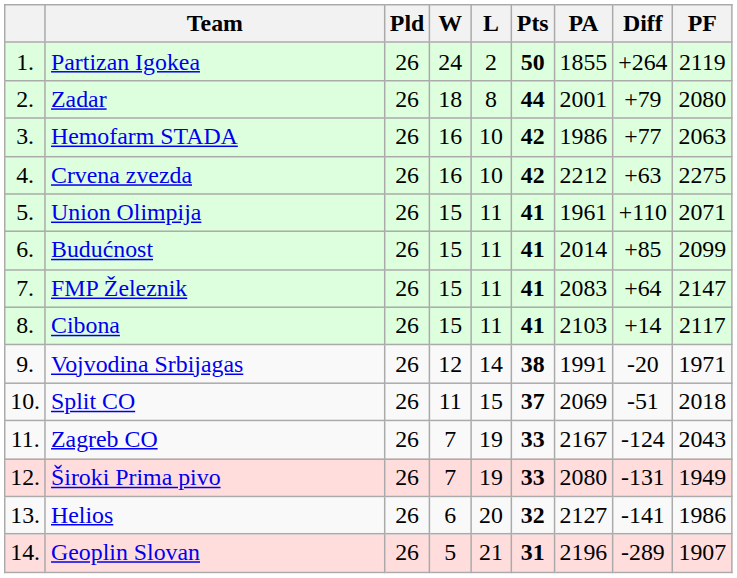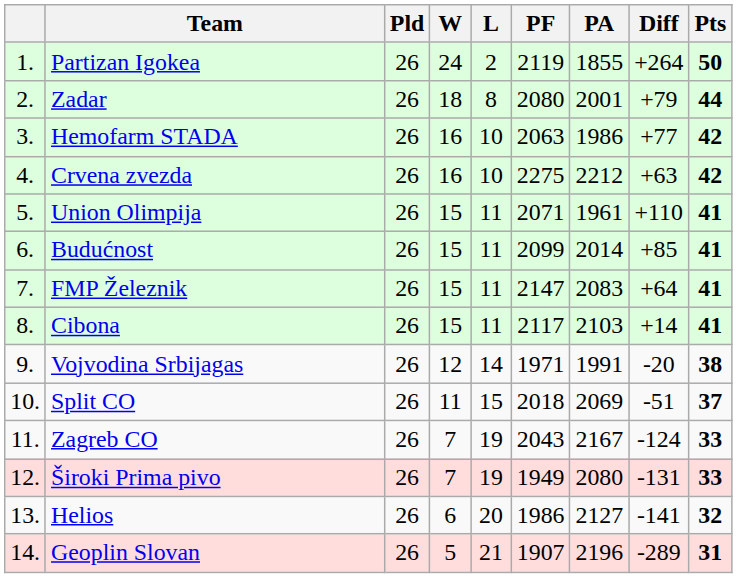 <table class="wikitable sortable" style="text-align:center">
 <tr>
 <th width=15></th>
 <th width=220>Team</th>
 <th width=20>Pld</th>
 <th width=20>W</th>
 <th width=20>L</th>
-<th width=20>Pts</th>
+<th width=20>PF</th>
 <th width=20>PA</th>
 <th width=30>Diff</th>
-<th width=20>PF</th>
+<th width=20>Pts</th>
 </tr>
 <tr bgcolor="#ddffdd">
 <td>1.</td>
 <td align=left><a href='#'>Partizan Igokea</a></td>
 <td>26</td>
 <td>24</td>
 <td>2</td>
-<td><strong>50</strong></td>
+<td>2119</td>
 <td>1855</td>
 <td>+264</td>
-<td>2119</td>
+<td><strong>50</strong></td>
 </tr>
 <tr bgcolor="#ddffdd">
 <td>2.</td>
 <td align=left><a href='#'>Zadar</a></td>
 <td>26</td>
 <td>18</td>
 <td>8</td>
-<td><strong>44</strong></td>
+<td>2080</td>
 <td>2001</td>
 <td>+79</td>
-<td>2080</td>
+<td><strong>44</strong></td>
 </tr>
 <tr bgcolor="#ddffdd">
 <td>3.</td>
 <td align=left><a href='#'>Hemofarm STADA</a></td>
 <td>26</td>
 <td>16</td>
 <td>10</td>
-<td><strong>42</strong></td>
+<td>2063</td>
 <td>1986</td>
 <td>+77</td>
-<td>2063</td>
+<td><strong>42</strong></td>
 </tr>
 <tr bgcolor="#ddffdd">
 <td>4.</td>
 <td align=left><a href='#'>Crvena zvezda</a></td>
 <td>26</td>
 <td>16</td>
 <td>10</td>
-<td><strong>42</strong></td>
+<td>2275</td>
 <td>2212</td>
 <td>+63</td>
-<td>2275</td>
+<td><strong>42</strong></td>
 </tr>
 <tr bgcolor="#ddffdd">
 <td>5.</td>
 <td align=left><a href='#'>Union Olimpija</a></td>
 <td>26</td>
 <td>15</td>
 <td>11</td>
-<td><strong>41</strong></td>
+<td>2071</td>
 <td>1961</td>
 <td>+110</td>
-<td>2071</td>
+<td><strong>41</strong></td>
 </tr>
 <tr bgcolor="#ddffdd">
 <td>6.</td>
 <td align=left><a href='#'>Budućnost</a></td>
 <td>26</td>
 <td>15</td>
 <td>11</td>
-<td><strong>41</strong></td>
+<td>2099</td>
 <td>2014</td>
 <td>+85</td>
-<td>2099</td>
+<td><strong>41</strong></td>
 </tr>
 <tr bgcolor="#ddffdd">
 <td>7.</td>
 <td align=left><a href='#'>FMP Železnik</a></td>
 <td>26</td>
 <td>15</td>
 <td>11</td>
-<td><strong>41</strong></td>
+<td>2147</td>
 <td>2083</td>
 <td>+64</td>
-<td>2147</td>
+<td><strong>41</strong></td>
 </tr>
 <tr bgcolor="#ddffdd">
 <td>8.</td>
 <td align=left><a href='#'>Cibona</a></td>
 <td>26</td>
 <td>15</td>
 <td>11</td>
-<td><strong>41</strong></td>
+<td>2117</td>
 <td>2103</td>
 <td>+14</td>
-<td>2117</td>
+<td><strong>41</strong></td>
 </tr>
 <tr>
 <td>9.</td>
 <td align=left><a href='#'>Vojvodina Srbijagas</a></td>
 <td>26</td>
 <td>12</td>
 <td>14</td>
-<td><strong>38</strong></td>
+<td>1971</td>
 <td>1991</td>
 <td>-20</td>
-<td>1971</td>
+<td><strong>38</strong></td>
 </tr>
 <tr>
 <td>10.</td>
 <td align=left><a href='#'>Split CO</a></td>
 <td>26</td>
 <td>11</td>
 <td>15</td>
-<td><strong>37</strong></td>
+<td>2018</td>
 <td>2069</td>
 <td>-51</td>
-<td>2018</td>
+<td><strong>37</strong></td>
 </tr>
 <tr>
 <td>11.</td>
 <td align=left><a href='#'>Zagreb CO</a></td>
 <td>26</td>
 <td>7</td>
 <td>19</td>
-<td><strong>33</strong></td>
+<td>2043</td>
 <td>2167</td>
 <td>-124</td>
-<td>2043</td>
+<td><strong>33</strong></td>
 </tr>
 <tr bgcolor="#ffdddd">
 <td>12.</td>
 <td align=left><a href='#'>Široki Prima pivo</a></td>
 <td>26</td>
 <td>7</td>
 <td>19</td>
-<td><strong>33</strong></td>
+<td>1949</td>
 <td>2080</td>
 <td>-131</td>
-<td>1949</td>
+<td><strong>33</strong></td>
 </tr>
 <tr>
 <td>13.</td>
 <td align=left><a href='#'>Helios</a></td>
 <td>26</td>
 <td>6</td>
 <td>20</td>
-<td><strong>32</strong></td>
+<td>1986</td>
 <td>2127</td>
 <td>-141</td>
-<td>1986</td>
+<td><strong>32</strong></td>
 </tr>
 <tr bgcolor="#ffdddd">
 <td>14.</td>
 <td align=left><a href='#'>Geoplin Slovan</a></td>
 <td>26</td>
 <td>5</td>
 <td>21</td>
-<td><strong>31</strong></td>
+<td>1907</td>
 <td>2196</td>
 <td>-289</td>
-<td>1907</td>
+<td><strong>31</strong></td>
 </tr>
 </table>
